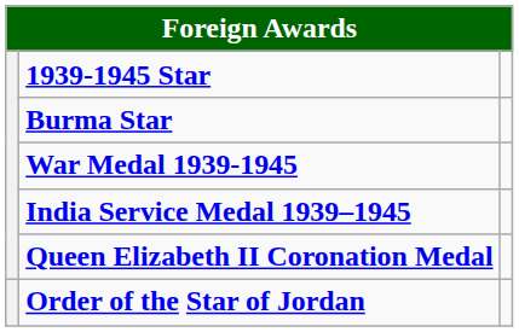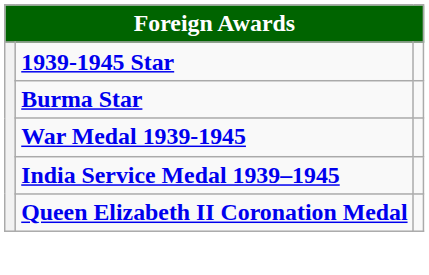 <table class="wikitable">
 <tr>
 <th colspan="3" style="background:#006400; color:#FFFFFF; text-align:center"><strong>Foreign Awards</strong></th>
 </tr>
 <tr>
 <th rowspan="5"><strong></strong></th>
 <td><strong><a href='#'>1939-1945 Star</a></strong></td>
 <td></td>
 </tr>
 <tr>
 <td><strong><a href='#'>Burma Star</a></strong></td>
 <td></td>
 </tr>
 <tr>
 <td><strong><a href='#'>War Medal 1939-1945</a></strong></td>
 <td></td>
 </tr>
 <tr>
 <td><a href='#'><strong>India Service Medal 1939–1945</strong></a></td>
 <td></td>
 </tr>
 <tr>
 <td><strong><a href='#'>Queen Elizabeth II Coronation Medal</a></strong></td>
 <td></td>
 </tr>
-<tr>
-<th><strong></strong></th>
-<td><strong><a href='#'>Order of the</a></strong> <strong><a href='#'>Star of Jordan</a></strong></td>
-<td></td>
-</tr>
 </table>
